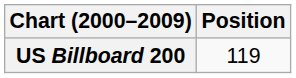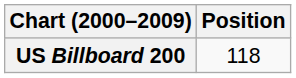 <table class="wikitable plainrowheaders">
 <tr>
 <th>Chart (2000–2009)</th>
 <th>Position</th>
 </tr>
 <tr>
 <th scope="row">US <em>Billboard</em> 200</th>
-<td style="text-align:center;">119</td>
+<td style="text-align:center;">118</td>
 </tr>
 </table>
